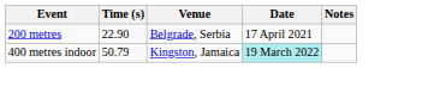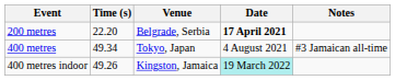 <table class=wikitable>
 <tr>
 <th>Event</th>
 <th>Time (s)</th>
 <th>Venue</th>
 <th>Date</th>
 <th>Notes</th>
 </tr>
 <tr>
 <td><a href='#'>200 metres</a></td>
-<td>22.90</td>
+<td>22.20</td>
 <td><a href='#'>Belgrade</a>, Serbia</td>
-<td>17 April 2021</td>
+<td><strong>17 April 2021</strong></td>
 <td></td>
 </tr>
 <tr>
+<td><a href='#'>400 metres</a></td>
+<td>49.34</td>
+<td><a href='#'>Tokyo</a>, Japan</td>
+<td>4 August 2021</td>
+<td>#3 Jamaican all-time</td>
+</tr>
+<tr>
 <td>400 metres indoor</td>
-<td>50.79</td>
+<td>49.26</td>
 <td><a href='#'>Kingston</a>, Jamaica</td>
 <td style="background: paleturquoise;">19 March 2022</td>
 <td></td>
 </tr>
 </table>
